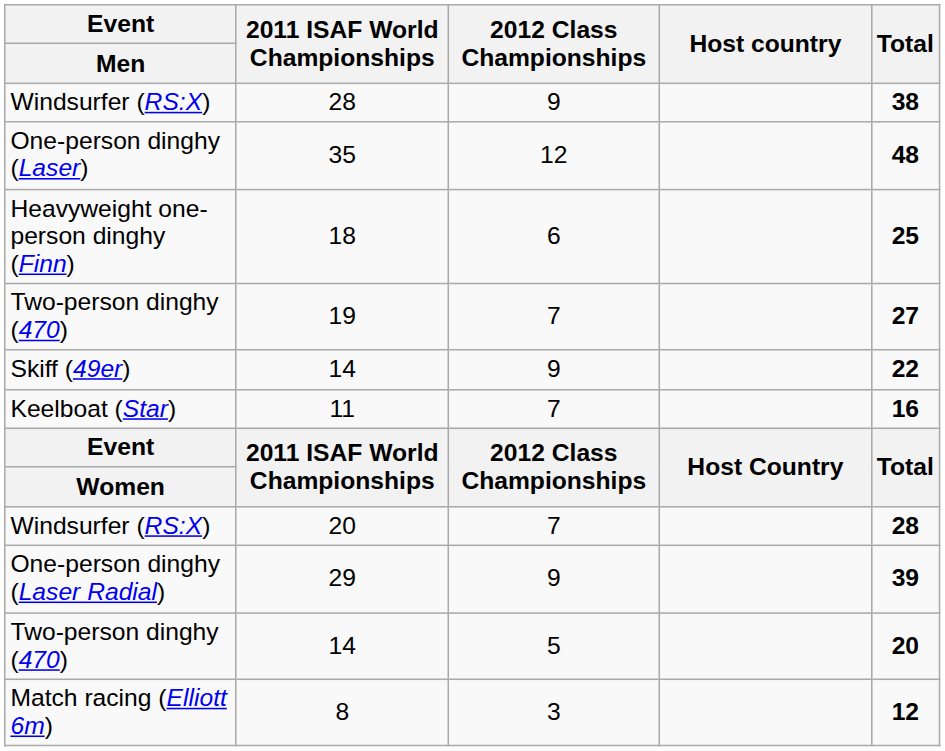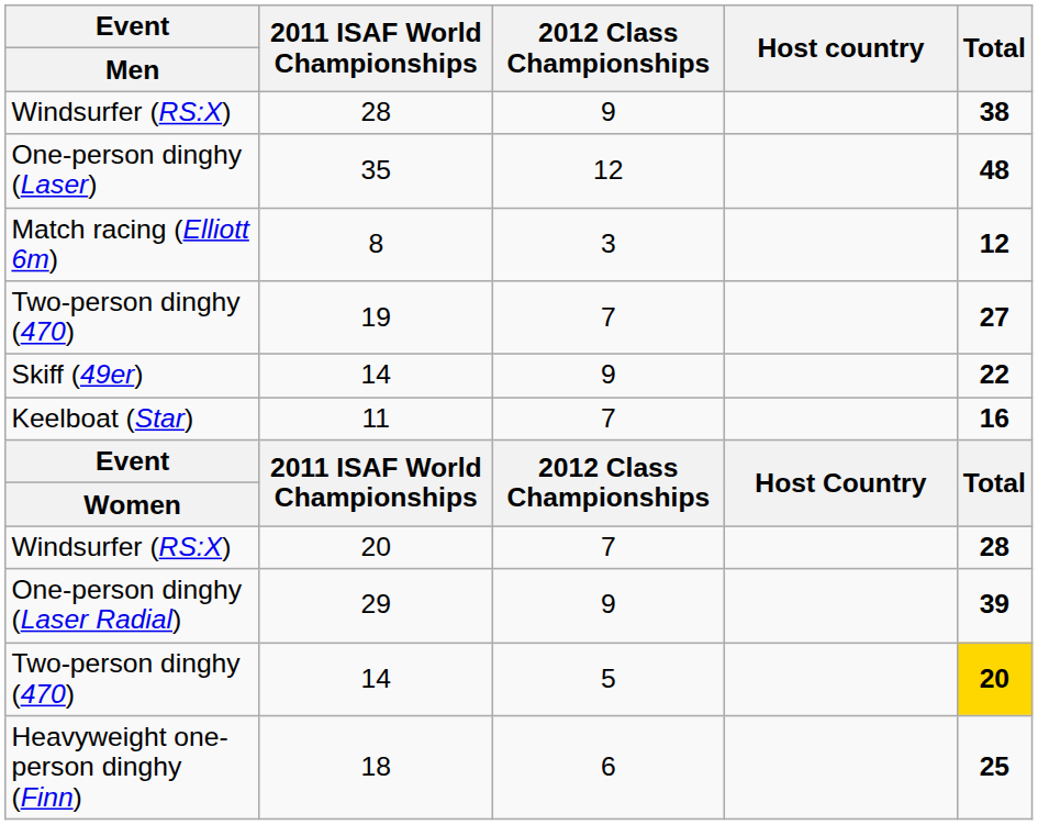 <table class="wikitable" style="text-align:center">
 <tr>
 <th>Event</th>
 <th width=130 rowspan="2">2011 ISAF World<br>Championships</th>
 <th width=130 rowspan="2">2012 Class<br>Championships</th>
 <th width=130 rowspan="2">Host country</th>
 <th rowspan="2">Total</th>
 </tr>
 <tr>
 <th>Men</th>
 </tr>
 <tr>
 <td align="left">Windsurfer (<em><a href='#'>RS:X</a></em>)</td>
 <td align="center">28 </td>
 <td align="center">9 </td>
 <td align="left"></td>
 <td align="center"><strong>38</strong></td>
 </tr>
 <tr>
 <td align="left">One-person dinghy (<em><a href='#'>Laser</a></em>)</td>
 <td align="center">35 </td>
 <td align="center">12 </td>
 <td align="left"></td>
 <td align="center"><strong>48</strong></td>
 </tr>
 <tr>
-<td align="left">Heavyweight one-person dinghy (<em><a href='#'>Finn</a></em>)</td>
-<td align="center">18 </td>
-<td align="center">6 </td>
+<td align="left">Match racing (<em><a href='#'>Elliott 6m</a></em>)</td>
+<td align="center">8 </td>
+<td align="center">3 </td>
 <td align="left"></td>
-<td align="center"><strong>25</strong></td>
+<td align="center"><strong>12</strong></td>
 </tr>
 <tr>
 <td align="left">Two-person dinghy (<em><a href='#'>470</a></em>)</td>
 <td align="center">19 </td>
 <td align="center">7 </td>
 <td align="left"></td>
 <td align="center"><strong>27</strong></td>
 </tr>
 <tr>
 <td align="left">Skiff (<em><a href='#'>49er</a></em>)</td>
 <td align="center">14 </td>
 <td align="center">9 </td>
 <td align="left"></td>
 <td align="center"><strong>22</strong></td>
 </tr>
 <tr>
 <td align="left">Keelboat (<em><a href='#'>Star</a></em>)</td>
 <td align="center">11 </td>
 <td align="center">7 </td>
 <td align="left"></td>
 <td align="center"><strong>16</strong></td>
 </tr>
 <tr>
 <th>Event</th>
 <th width=130 rowspan="2">2011 ISAF World<br>Championships</th>
 <th width=130 rowspan="2">2012 Class<br>Championships</th>
 <th width=130 rowspan="2">Host Country</th>
 <th rowspan="2">Total</th>
 </tr>
 <tr>
 <th>Women</th>
 </tr>
 <tr>
 <td align="left">Windsurfer (<em><a href='#'>RS:X</a></em>)</td>
 <td align="center">20 </td>
 <td align="center">7 </td>
 <td align="left"></td>
 <td align="center"><strong>28</strong></td>
 </tr>
 <tr>
 <td align="left">One-person dinghy (<em><a href='#'>Laser Radial</a></em>)</td>
 <td align="center">29 </td>
 <td align="center">9 </td>
 <td align="left"></td>
 <td align="center"><strong>39</strong></td>
 </tr>
 <tr>
 <td align="left">Two-person dinghy (<em><a href='#'>470</a></em>)</td>
 <td align="center">14 </td>
 <td align="center">5 </td>
 <td align="left"></td>
-<td align="center"><strong>20</strong></td>
+<td align="center" style="background: gold;"><strong>20</strong></td>
 </tr>
 <tr>
-<td align="left">Match racing (<em><a href='#'>Elliott 6m</a></em>)</td>
-<td align="center">8 </td>
-<td align="center">3 </td>
+<td align="left">Heavyweight one-person dinghy (<em><a href='#'>Finn</a></em>)</td>
+<td align="center">18 </td>
+<td align="center">6 </td>
 <td align="left"></td>
-<td align="center"><strong>12</strong></td>
+<td align="center"><strong>25</strong></td>
 </tr>
 </table>
